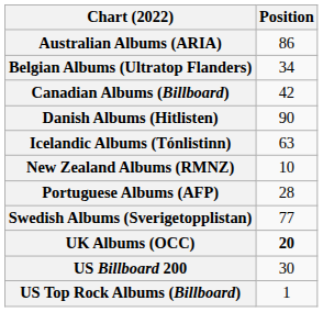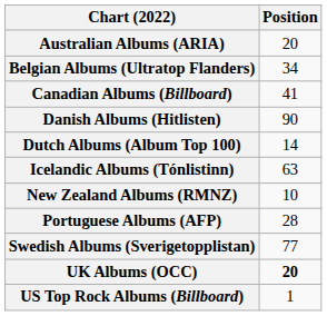 <table class="wikitable sortable plainrowheaders" style="text-align:center">
 <tr>
 <th scope="col">Chart (2022)</th>
 <th scope="col">Position</th>
 </tr>
 <tr>
 <th scope="row">Australian Albums (ARIA)</th>
-<td>86</td>
+<td>20</td>
 </tr>
 <tr>
 <th scope="row">Belgian Albums (Ultratop Flanders)</th>
 <td>34</td>
 </tr>
 <tr>
 <th scope="row">Canadian Albums (<em>Billboard</em>)</th>
-<td>42</td>
+<td>41</td>
 </tr>
 <tr>
 <th scope="row">Danish Albums (Hitlisten)</th>
 <td>90</td>
+</tr>
+<tr>
+<th scope="row">Dutch Albums (Album Top 100)</th>
+<td>14</td>
 </tr>
 <tr>
 <th scope="row">Icelandic Albums (Tónlistinn)</th>
 <td>63</td>
 </tr>
 <tr>
 <th scope="row">New Zealand Albums (RMNZ)</th>
 <td>10</td>
 </tr>
 <tr>
 <th scope="row">Portuguese Albums (AFP)</th>
 <td>28</td>
 </tr>
 <tr>
 <th scope="row">Swedish Albums (Sverigetopplistan)</th>
 <td>77</td>
 </tr>
 <tr>
 <th scope="row">UK Albums (OCC)</th>
 <td><strong>20</strong></td>
 </tr>
 <tr>
-<th scope="row">US <em>Billboard</em> 200</th>
-<td>30</td>
-</tr>
-<tr>
 <th scope="row">US Top Rock Albums (<em>Billboard</em>)</th>
 <td>1</td>
 </tr>
 </table>
